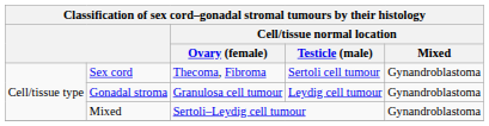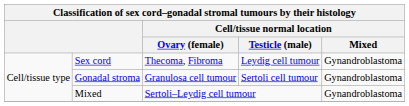 <table class="wikitable">
 <tr>
 <th colspan="5">Classification of sex cord–gonadal stromal tumours by their histology</th>
 </tr>
 <tr>
 <th rowspan="2" colspan="2"></th>
 <th colspan="3">Cell/tissue normal location</th>
 </tr>
 <tr>
 <th><a href='#'>Ovary</a> (female)</th>
 <th><a href='#'>Testicle</a> (male)</th>
 <th>Mixed</th>
 </tr>
 <tr>
 <td rowspan=3>Cell/tissue type</td>
 <td><a href='#'>Sex cord</a></td>
 <td><a href='#'>Thecoma</a>, <a href='#'>Fibroma</a></td>
-<td><a href='#'>Sertoli cell tumour</a></td>
+<td><a href='#'>Leydig cell tumour</a></td>
 <td>Gynandroblastoma</td>
 </tr>
 <tr>
 <td><a href='#'>Gonadal stroma</a></td>
 <td><a href='#'>Granulosa cell tumour</a></td>
-<td><a href='#'>Leydig cell tumour</a></td>
+<td><a href='#'>Sertoli cell tumour</a></td>
 <td>Gynandroblastoma</td>
 </tr>
 <tr>
 <td>Mixed</td>
 <td colspan=2><a href='#'>Sertoli–Leydig cell tumour</a></td>
 <td>Gynandroblastoma</td>
 </tr>
 <tr>
 </tr>
 </table>
